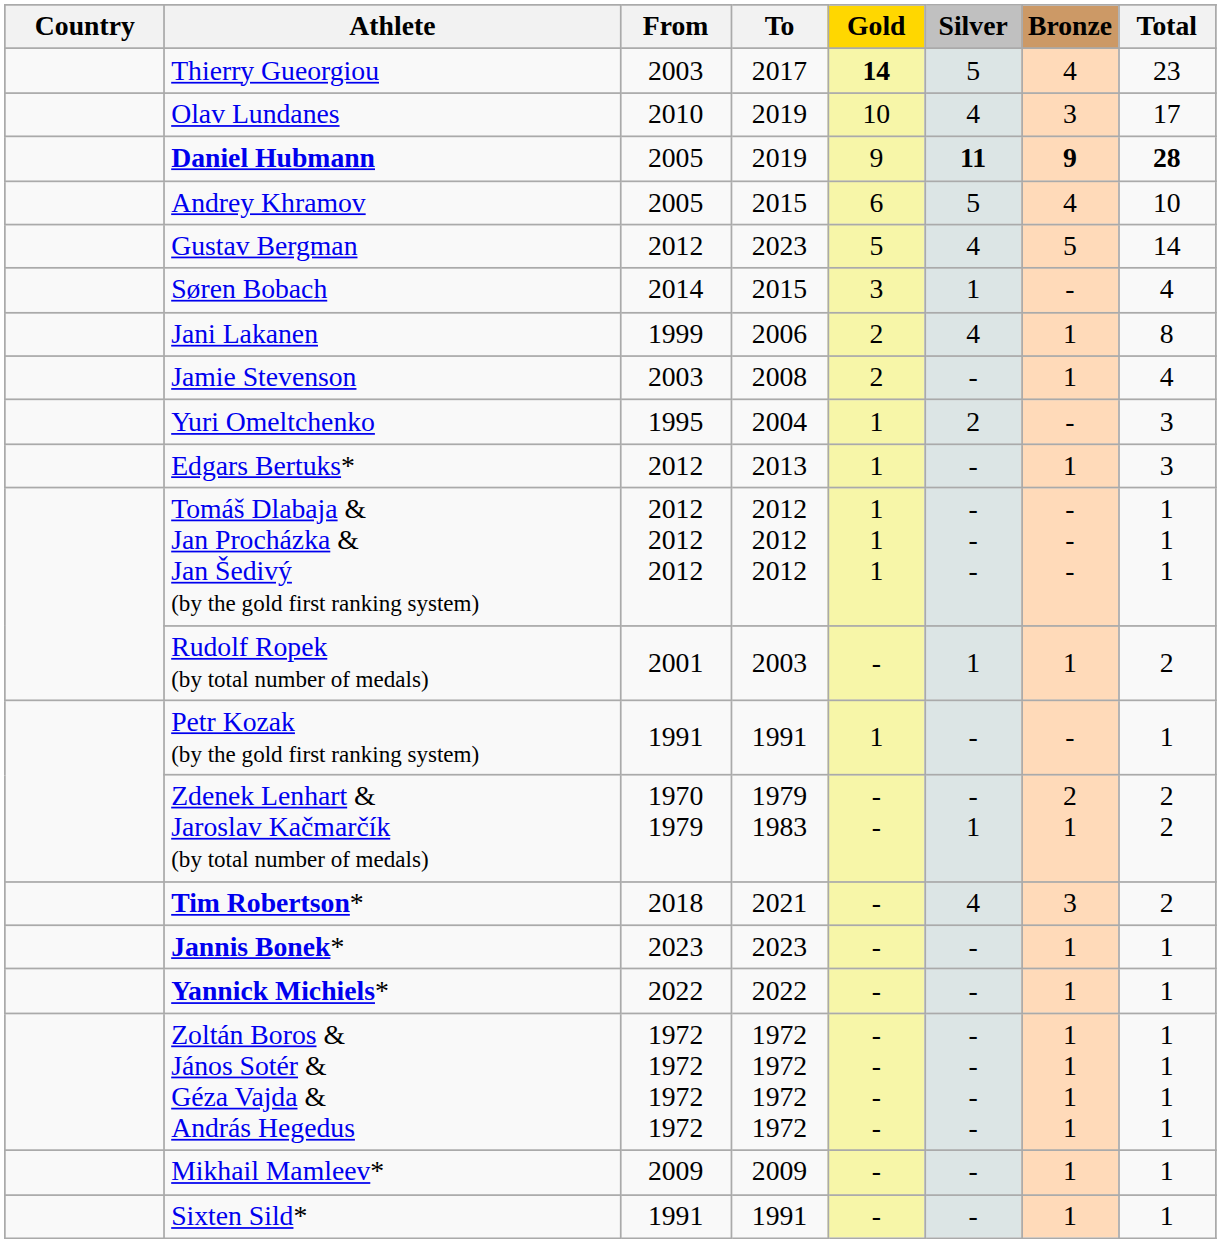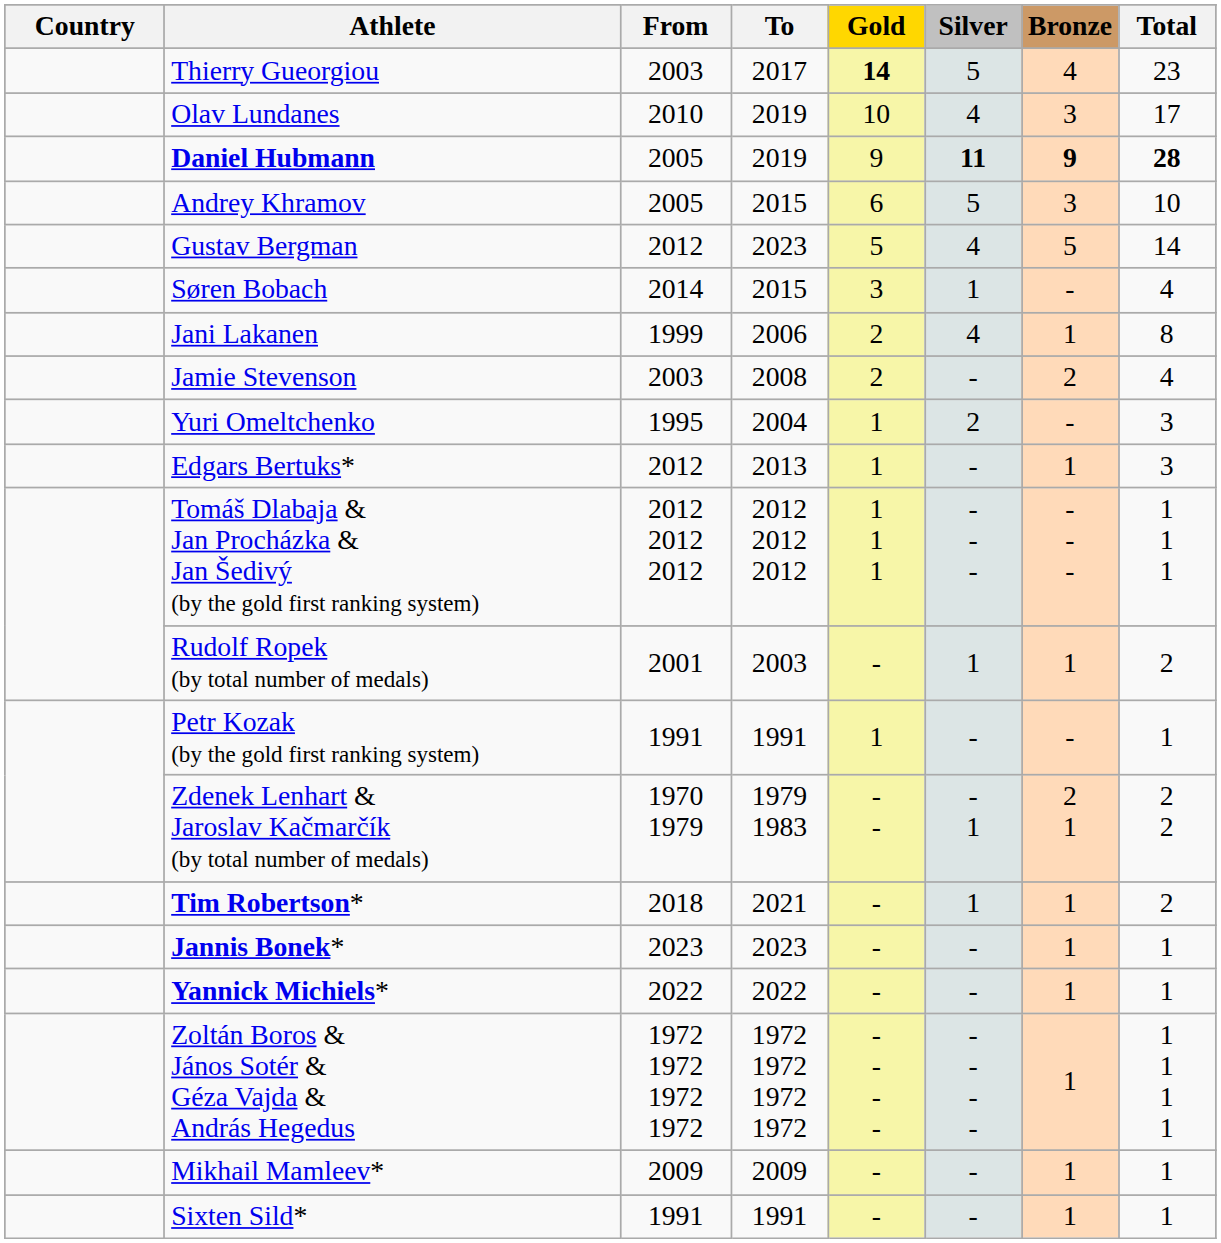 <table class="wikitable" style="text-align:center">
 <tr>
 <th>Country</th>
 <th>Athlete</th>
 <th>From</th>
 <th>To</th>
 <th style="width:8%; background:gold">Gold</th>
 <th style="width:8%; background:silver">Silver</th>
 <th style="width:8%; background:#c96">Bronze</th>
 <th style="width:8%">Total</th>
 </tr>
 <tr>
 <td align="left"></td>
 <td align="left"><a href='#'>Thierry Gueorgiou</a></td>
 <td>2003</td>
 <td>2017</td>
 <td bgcolor="#F7F6A8"><strong>14</strong></td>
 <td bgcolor="#DCE5E5">5</td>
 <td bgcolor="#FFDAB9">4</td>
 <td>23</td>
 </tr>
 <tr>
 <td align="left"></td>
 <td align="left"><a href='#'>Olav Lundanes</a></td>
 <td>2010</td>
 <td>2019</td>
 <td bgcolor="#F7F6A8">10</td>
 <td bgcolor="#DCE5E5">4</td>
 <td bgcolor="#FFDAB9">3</td>
 <td>17</td>
 </tr>
 <tr>
 <td align="left"></td>
 <td align="left"><strong><a href='#'>Daniel Hubmann</a></strong></td>
 <td>2005</td>
 <td>2019</td>
 <td bgcolor="#F7F6A8">9</td>
 <td bgcolor="#DCE5E5"><strong>11</strong></td>
 <td bgcolor="#FFDAB9"><strong>9</strong></td>
 <td><strong>28</strong></td>
 </tr>
 <tr>
 <td align="left"></td>
 <td align="left"><a href='#'>Andrey Khramov</a></td>
 <td>2005</td>
 <td>2015</td>
 <td bgcolor="#F7F6A8">6</td>
 <td bgcolor="#DCE5E5">5</td>
-<td bgcolor="#FFDAB9">4</td>
+<td bgcolor="#FFDAB9">3</td>
 <td>10</td>
 </tr>
 <tr>
 <td align="left"></td>
 <td align="left"><a href='#'>Gustav Bergman</a></td>
 <td>2012</td>
 <td>2023</td>
 <td bgcolor="#F7F6A8">5</td>
 <td bgcolor="#DCE5E5">4</td>
 <td bgcolor="#FFDAB9">5</td>
 <td>14</td>
 </tr>
 <tr>
 <td align="left"></td>
 <td align="left"><a href='#'>Søren Bobach</a></td>
 <td>2014</td>
 <td>2015</td>
 <td bgcolor="#F7F6A8">3</td>
 <td bgcolor="#DCE5E5">1</td>
 <td bgcolor="#FFDAB9">-</td>
 <td>4</td>
 </tr>
 <tr>
 <td align="left"></td>
 <td align="left"><a href='#'>Jani Lakanen</a></td>
 <td>1999</td>
 <td>2006</td>
 <td bgcolor="#F7F6A8">2</td>
 <td bgcolor="#DCE5E5">4</td>
 <td bgcolor="#FFDAB9">1</td>
 <td>8</td>
 </tr>
 <tr>
 <td align="left"></td>
 <td align="left"><a href='#'>Jamie Stevenson</a></td>
 <td>2003</td>
 <td>2008</td>
 <td bgcolor="#F7F6A8">2</td>
 <td bgcolor="#DCE5E5">-</td>
-<td bgcolor="#FFDAB9">1</td>
+<td bgcolor="#FFDAB9">2</td>
 <td>4</td>
 </tr>
 <tr>
 <td align="left"></td>
 <td align="left"><a href='#'>Yuri Omeltchenko</a></td>
 <td>1995</td>
 <td>2004</td>
 <td bgcolor="#F7F6A8">1</td>
 <td bgcolor="#DCE5E5">2</td>
 <td bgcolor="#FFDAB9">-</td>
 <td>3</td>
 </tr>
 <tr>
 <td align="left"></td>
 <td align="left"><a href='#'>Edgars Bertuks</a>*</td>
 <td>2012</td>
 <td>2013</td>
 <td bgcolor="#F7F6A8">1</td>
 <td bgcolor="#DCE5E5">-</td>
 <td bgcolor="#FFDAB9">1</td>
 <td>3</td>
 </tr>
 <tr>
 <td rowspan=2 align="left"></td>
 <td align="left" valign="top"><a href='#'>Tomáš Dlabaja</a> &<br><a href='#'>Jan Procházka</a> &<br><a href='#'>Jan Šedivý</a><br><small>(by the gold first ranking system)</small></td>
 <td valign="top">2012<br>2012<br>2012</td>
 <td valign="top">2012<br>2012<br>2012</td>
 <td bgcolor="#F7F6A8" valign="top">1<br>1<br>1</td>
 <td bgcolor="#DCE5E5" valign="top">-<br>-<br>-</td>
 <td bgcolor="#FFDAB9" valign="top">-<br>-<br>-</td>
 <td valign=top>1<br>1<br>1</td>
 </tr>
 <tr>
 <td align="left"><a href='#'>Rudolf Ropek</a><br><small>(by total number of medals)</small></td>
 <td>2001</td>
 <td>2003</td>
 <td bgcolor="#F7F6A8">-</td>
 <td bgcolor="#DCE5E5">1</td>
 <td bgcolor="#FFDAB9">1</td>
 <td>2</td>
 </tr>
 <tr>
 <td rowspan=2 align="left"></td>
 <td align="left" valign="top"><a href='#'>Petr Kozak</a><br><small>(by the gold first ranking system)</small></td>
 <td>1991</td>
 <td>1991</td>
 <td bgcolor="#F7F6A8">1</td>
 <td bgcolor="#DCE5E5">-</td>
 <td bgcolor="#FFDAB9">-</td>
 <td>1</td>
 </tr>
 <tr>
 <td align="left"><a href='#'>Zdenek Lenhart</a> &<br><a href='#'>Jaroslav Kačmarčík</a><br><small>(by total number of medals)</small></td>
 <td valign="top">1970<br>1979</td>
 <td valign="top">1979<br>1983</td>
 <td bgcolor="#F7F6A8" valign="top">-<br>-</td>
 <td bgcolor="#DCE5E5" valign="top">-<br>1</td>
 <td bgcolor="#FFDAB9" valign="top">2<br>1</td>
 <td valign=top>2<br>2</td>
 </tr>
 <tr>
 <td align="left"></td>
 <td align="left"><strong><a href='#'>Tim Robertson</a></strong>*</td>
 <td>2018</td>
 <td>2021</td>
 <td bgcolor="#F7F6A8">-</td>
-<td bgcolor="#DCE5E5">4</td>
-<td bgcolor="#FFDAB9">3</td>
+<td bgcolor="#DCE5E5">1</td>
+<td bgcolor="#FFDAB9">1</td>
 <td>2</td>
 </tr>
 <tr>
 <td align="left"></td>
 <td align="left"><strong><a href='#'>Jannis Bonek</a></strong>*</td>
 <td>2023</td>
 <td>2023</td>
 <td bgcolor="#F7F6A8">-</td>
 <td bgcolor="#DCE5E5">-</td>
 <td bgcolor="#FFDAB9">1</td>
 <td>1</td>
 </tr>
 <tr>
 <td align="left"></td>
 <td align="left"><strong><a href='#'>Yannick Michiels</a></strong>*</td>
 <td>2022</td>
 <td>2022</td>
 <td bgcolor="#F7F6A8">-</td>
 <td bgcolor="#DCE5E5">-</td>
 <td bgcolor="#FFDAB9">1</td>
 <td>1</td>
 </tr>
 <tr>
 <td align="left"></td>
 <td align="left"><a href='#'>Zoltán Boros</a> &<br><a href='#'>János Sotér</a> &<br><a href='#'>Géza Vajda</a> &<br><a href='#'>András Hegedus</a></td>
 <td>1972<br>1972<br>1972<br>1972</td>
 <td>1972<br>1972<br>1972<br>1972</td>
 <td bgcolor="#F7F6A8">-<br>-<br>-<br>-</td>
 <td bgcolor="#DCE5E5">-<br>-<br>-<br>-</td>
-<td bgcolor="#FFDAB9">1<br>1<br>1<br>1</td>
+<td bgcolor="#FFDAB9">1</td>
 <td>1<br>1<br>1<br>1</td>
 </tr>
 <tr>
 <td align="left"></td>
 <td align="left"><a href='#'>Mikhail Mamleev</a>*</td>
 <td>2009</td>
 <td>2009</td>
 <td bgcolor="#F7F6A8">-</td>
 <td bgcolor="#DCE5E5">-</td>
 <td bgcolor="#FFDAB9">1</td>
 <td>1</td>
 </tr>
 <tr>
 <td align="left"></td>
 <td align="left"><a href='#'>Sixten Sild</a>*</td>
 <td>1991</td>
 <td>1991</td>
 <td bgcolor="#F7F6A8">-</td>
 <td bgcolor="#DCE5E5">-</td>
 <td bgcolor="#FFDAB9">1</td>
 <td>1</td>
 </tr>
 </table>
